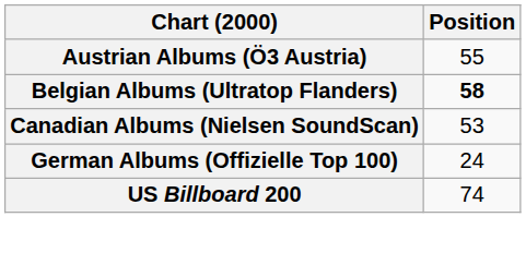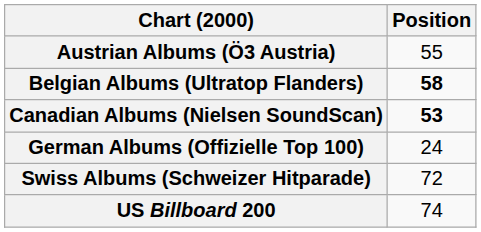 <table class="wikitable sortable plainrowheaders" style="text-align:center">
 <tr>
 <th scope="col">Chart (2000)</th>
 <th scope="col">Position</th>
 </tr>
 <tr>
 <th scope="row">Austrian Albums (Ö3 Austria)</th>
 <td>55</td>
 </tr>
 <tr>
 <th scope="row">Belgian Albums (Ultratop Flanders)</th>
 <td><strong>58</strong></td>
 </tr>
 <tr>
 <th scope="row">Canadian Albums (Nielsen SoundScan)</th>
-<td>53</td>
+<td><strong>53</strong></td>
 </tr>
 <tr>
 <th scope="row">German Albums (Offizielle Top 100)</th>
 <td>24</td>
 </tr>
 <tr>
+<th scope="row">Swiss Albums (Schweizer Hitparade)</th>
+<td>72</td>
+</tr>
+<tr>
 <th scope="row">US <em>Billboard</em> 200</th>
 <td>74</td>
 </tr>
 </table>
